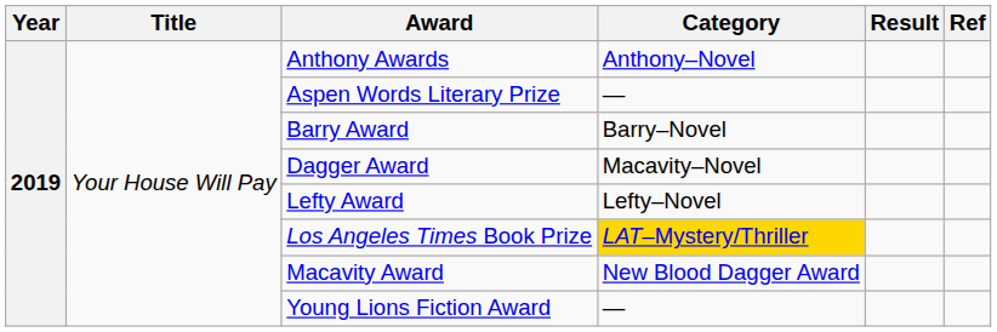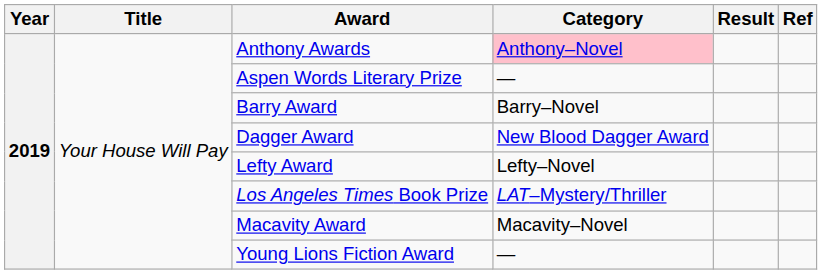 <table class="wikitable sortable">
 <tr>
 <th>Year</th>
 <th>Title</th>
 <th>Award</th>
 <th>Category</th>
 <th>Result</th>
 <th>Ref</th>
 </tr>
 <tr>
 <th rowspan="8">2019</th>
 <td rowspan="8"><em>Your House Will Pay</em></td>
 <td><a href='#'>Anthony Awards</a></td>
-<td><a href='#'>Anthony–Novel</a></td>
+<td style="background: pink;"><a href='#'>Anthony–Novel</a></td>
 <td></td>
 <td></td>
 </tr>
 <tr>
 <td><a href='#'>Aspen Words Literary Prize</a></td>
 <td>—</td>
 <td></td>
 <td></td>
 </tr>
 <tr>
 <td><a href='#'>Barry Award</a></td>
 <td>Barry–Novel</td>
 <td></td>
 <td></td>
 </tr>
 <tr>
 <td><a href='#'>Dagger Award</a></td>
-<td>Macavity–Novel</td>
+<td><a href='#'>New Blood Dagger Award</a></td>
 <td></td>
 <td></td>
 </tr>
 <tr>
 <td><a href='#'>Lefty Award</a></td>
 <td>Lefty–Novel</td>
 <td></td>
 <td></td>
 </tr>
 <tr>
 <td><a href='#'><em>Los Angeles Times</em> Book Prize</a></td>
-<td style="background: gold;"><a href='#'><em>LAT</em>–Mystery/Thriller</a></td>
+<td><a href='#'><em>LAT</em>–Mystery/Thriller</a></td>
 <td></td>
 <td></td>
 </tr>
 <tr>
 <td><a href='#'>Macavity Award</a></td>
-<td><a href='#'>New Blood Dagger Award</a></td>
+<td>Macavity–Novel</td>
 <td></td>
 <td></td>
 </tr>
 <tr>
 <td><a href='#'>Young Lions Fiction Award</a></td>
 <td>—</td>
 <td></td>
 <td></td>
 </tr>
 </table>
